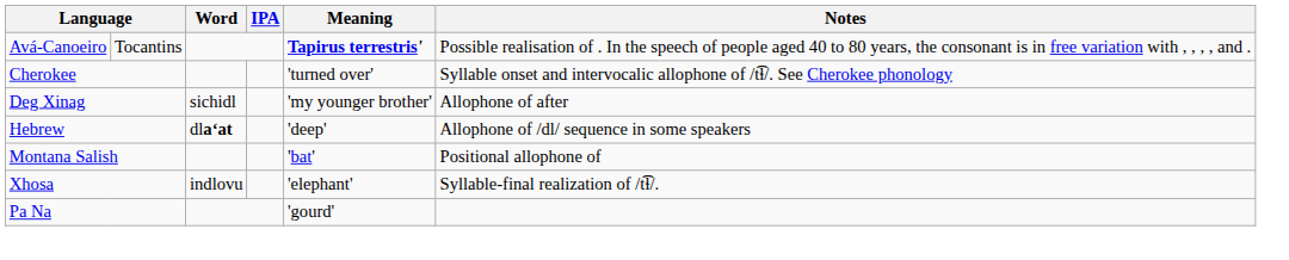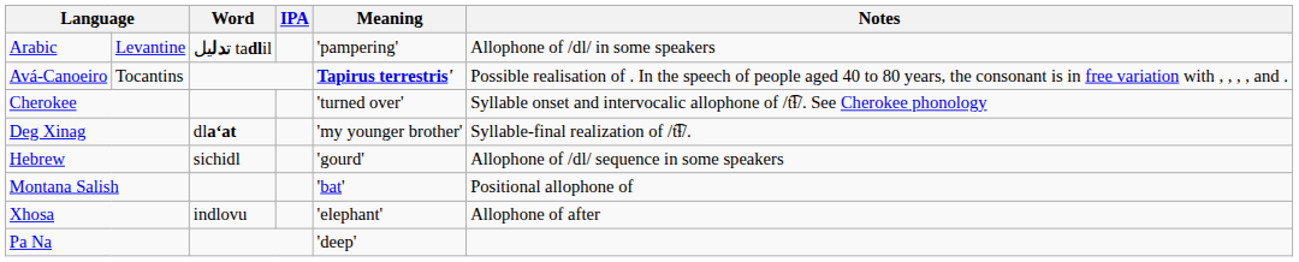 <table class=wikitable>
 <tr>
 <th colspan="2">Language</th>
 <th>Word</th>
 <th><a href='#'>IPA</a></th>
 <th>Meaning</th>
 <th>Notes</th>
+</tr>
+<tr>
+<td><a href='#'>Arabic</a></td>
+<td><a href='#'>Levantine</a></td>
+<td>ت<strong>دل</strong>يل ta<strong>dl</strong>il</td>
+<td></td>
+<td>'pampering'</td>
+<td>Allophone of /dl/ in some speakers</td>
 </tr>
 <tr>
 <td><a href='#'>Avá-Canoeiro</a></td>
 <td>Tocantins</td>
 <td colspan=2 align=center></td>
 <td><strong><a href='#'>Tapirus terrestris</a><em>'</td>
 <td>Possible realisation of . In the speech of people aged 40 to 80 years, the consonant is in <a href='#'>free variation</a> with , , , ,  and .</td>
 </tr>
 <tr>
 <td colspan="2"><a href='#'>Cherokee</a></td>
 <td> </em><em></td>
 <td></td>
 <td>'turned over'</td>
 <td>Syllable onset and intervocalic allophone of /t͡ɬ/. See <a href='#'>Cherokee phonology</a></td>
 </tr>
 <tr>
 <td colspan="2"><a href='#'>Deg Xinag</a></td>
-<td></em>sichi</strong>dl<strong><em></td>
+<td> </em></strong>dl<strong>aʻat<em></td>
 <td></td>
 <td>'my younger brother'</td>
-<td>Allophone of  after </td>
+<td>Syllable-final realization of /t͡ɬ/.</td>
 </tr>
 <tr>
 <td colspan="2"><a href='#'>Hebrew</a></td>
-<td> </em></strong>dl<strong>aʻat<em></td>
+<td></em>sichi</strong>dl<strong><em></td>
 <td align=center></td>
-<td>'deep'</td>
+<td>'gourd'</td>
 <td>Allophone of /dl/ sequence in some speakers</td>
 </tr>
 <tr>
 <td colspan="2"><a href='#'>Montana Salish</a></td>
 <td></em><em></td>
 <td></td>
 <td>'<a href='#'>bat</a>'</td>
 <td>Positional allophone of </td>
 </tr>
 <tr>
 <td colspan="2"><a href='#'>Xhosa</a></td>
 <td></em>indlovu<em></td>
 <td></td>
 <td>'elephant'</td>
-<td>Syllable-final realization of /t͡ɬ/.</td>
+<td>Allophone of  after </td>
 </tr>
 <tr>
 <td colspan="2"><a href='#'>Pa Na</a></td>
 <td colspan=2 align=center></td>
-<td>'gourd'</td>
+<td>'deep'</td>
 <td></td>
 </tr>
 </table>
